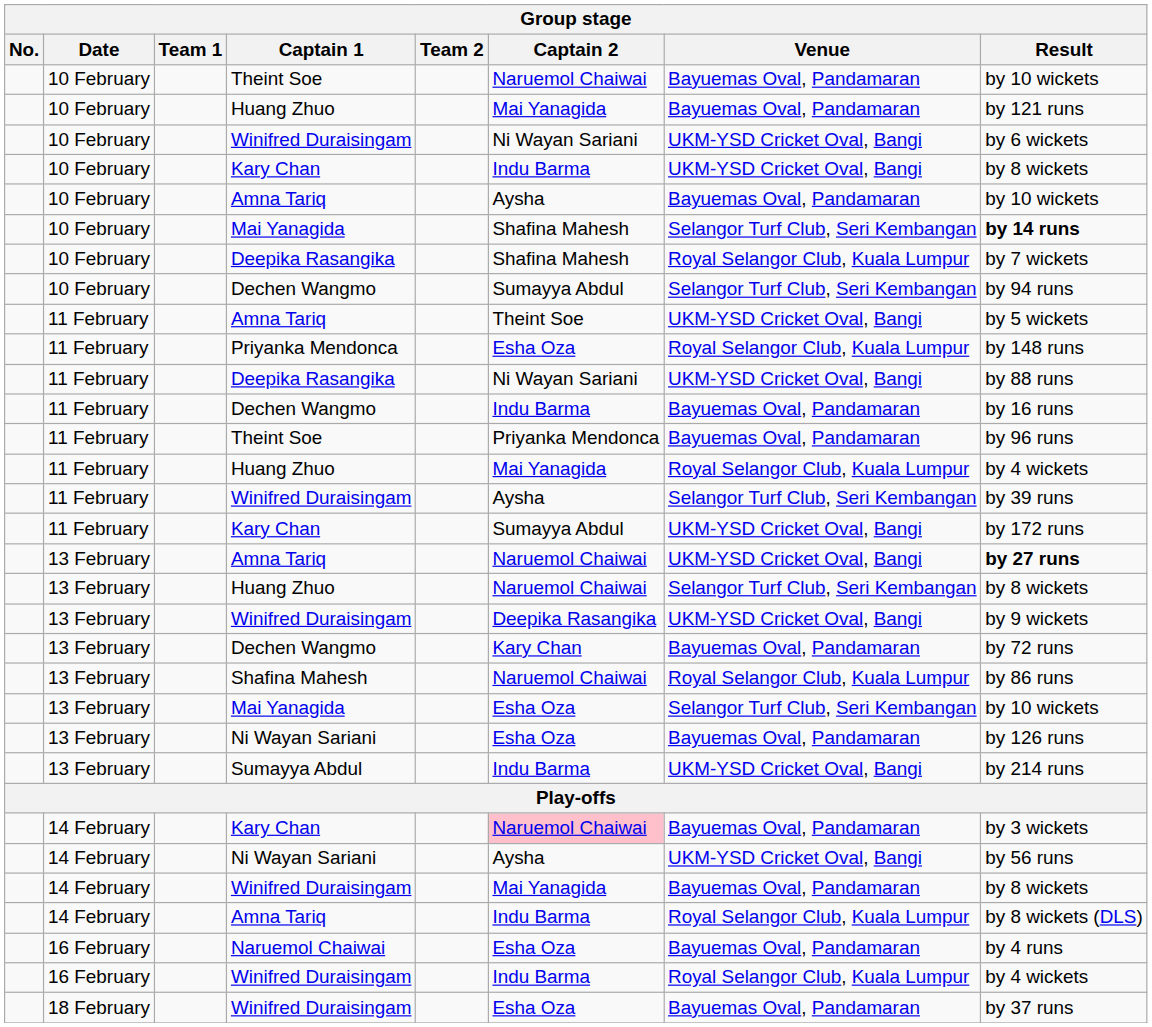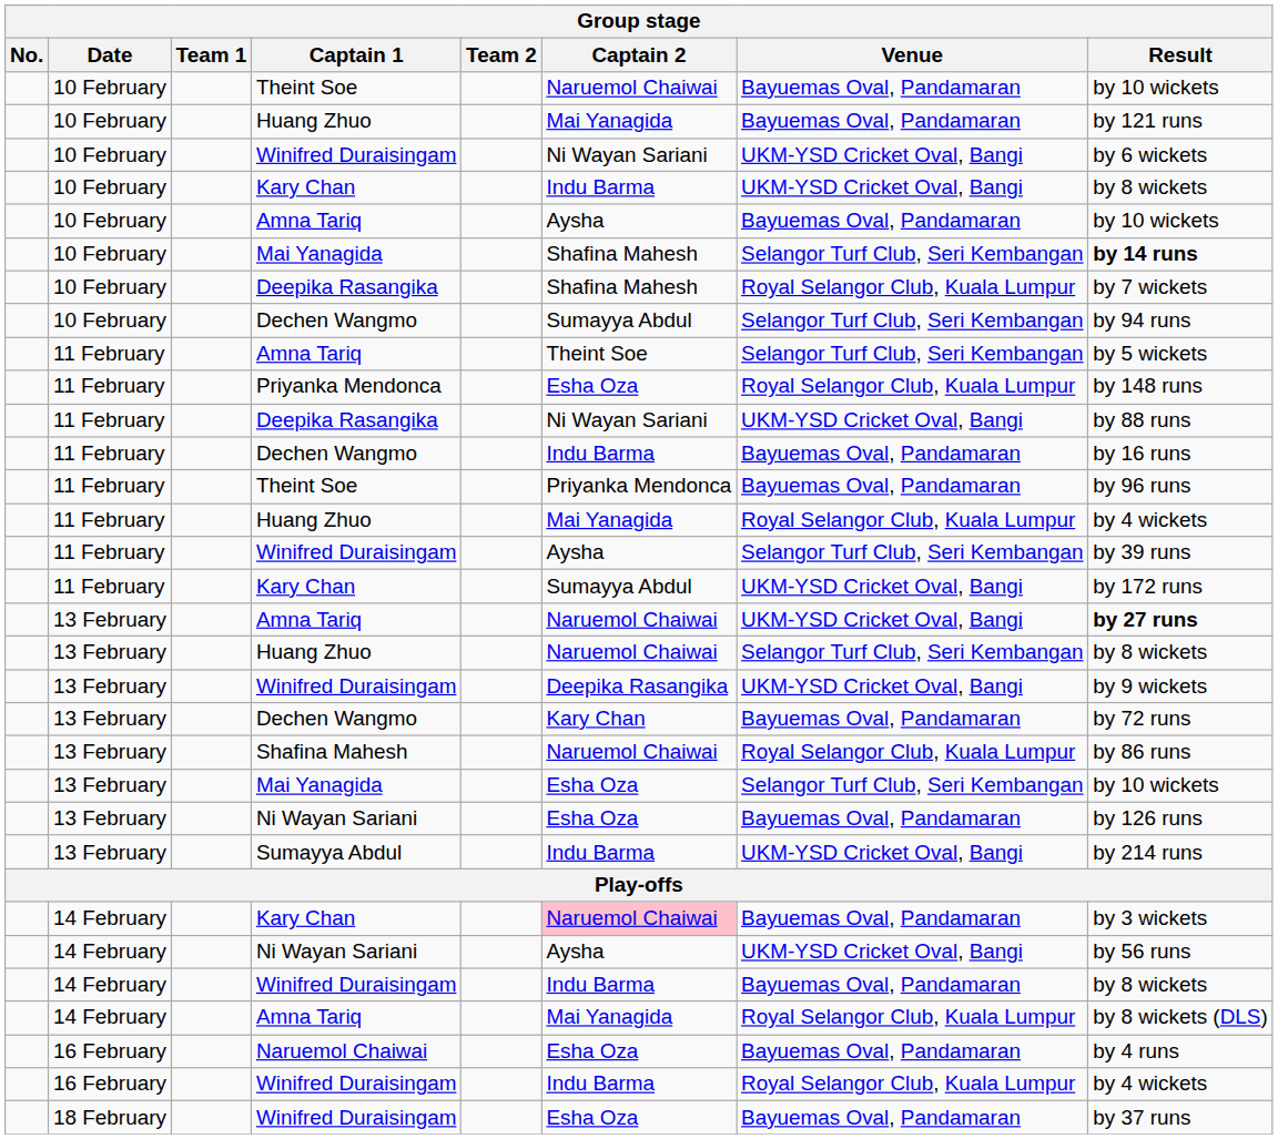 <table class="wikitable">
 <tr>
 <th colspan="8">Group stage</th>
 </tr>
 <tr>
 <th>No.</th>
 <th>Date</th>
 <th>Team 1</th>
 <th>Captain 1</th>
 <th>Team 2</th>
 <th>Captain 2</th>
 <th>Venue</th>
 <th>Result</th>
 </tr>
 <tr>
 <td></td>
 <td>10 February</td>
 <td></td>
 <td>Theint Soe</td>
 <td></td>
 <td><a href='#'>Naruemol Chaiwai</a></td>
 <td><a href='#'>Bayuemas Oval</a>, <a href='#'>Pandamaran</a></td>
 <td> by 10 wickets</td>
 </tr>
 <tr>
 <td></td>
 <td>10 February</td>
 <td></td>
 <td>Huang Zhuo</td>
 <td></td>
 <td><a href='#'>Mai Yanagida</a></td>
 <td><a href='#'>Bayuemas Oval</a>, <a href='#'>Pandamaran</a></td>
 <td> by 121 runs</td>
 </tr>
 <tr>
 <td></td>
 <td>10 February</td>
 <td></td>
 <td><a href='#'>Winifred Duraisingam</a></td>
 <td></td>
 <td>Ni Wayan Sariani</td>
 <td><a href='#'>UKM-YSD Cricket Oval</a>, <a href='#'>Bangi</a></td>
 <td> by 6 wickets</td>
 </tr>
 <tr>
 <td></td>
 <td>10 February</td>
 <td></td>
 <td><a href='#'>Kary Chan</a></td>
 <td></td>
 <td><a href='#'>Indu Barma</a></td>
 <td><a href='#'>UKM-YSD Cricket Oval</a>, <a href='#'>Bangi</a></td>
 <td> by 8 wickets</td>
 </tr>
 <tr>
 <td></td>
 <td>10 February</td>
 <td></td>
 <td><a href='#'>Amna Tariq</a></td>
 <td></td>
 <td>Aysha</td>
 <td><a href='#'>Bayuemas Oval</a>, <a href='#'>Pandamaran</a></td>
 <td> by 10 wickets</td>
 </tr>
 <tr>
 <td></td>
 <td>10 February</td>
 <td></td>
 <td><a href='#'>Mai Yanagida</a></td>
 <td></td>
 <td>Shafina Mahesh</td>
 <td><a href='#'>Selangor Turf Club</a>, <a href='#'>Seri Kembangan</a></td>
 <td><strong> by 14 runs</strong></td>
 </tr>
 <tr>
 <td></td>
 <td>10 February</td>
 <td></td>
 <td><a href='#'>Deepika Rasangika</a></td>
 <td></td>
 <td>Shafina Mahesh</td>
 <td><a href='#'>Royal Selangor Club</a>, <a href='#'>Kuala Lumpur</a></td>
 <td> by 7 wickets</td>
 </tr>
 <tr>
 <td></td>
 <td>10 February</td>
 <td></td>
 <td>Dechen Wangmo</td>
 <td></td>
 <td>Sumayya Abdul</td>
 <td><a href='#'>Selangor Turf Club</a>, <a href='#'>Seri Kembangan</a></td>
 <td> by 94 runs</td>
 </tr>
 <tr>
 <td></td>
 <td>11 February</td>
 <td></td>
 <td><a href='#'>Amna Tariq</a></td>
 <td></td>
 <td>Theint Soe</td>
-<td><a href='#'>UKM-YSD Cricket Oval</a>, <a href='#'>Bangi</a></td>
+<td><a href='#'>Selangor Turf Club</a>, <a href='#'>Seri Kembangan</a></td>
 <td> by 5 wickets</td>
 </tr>
 <tr>
 <td></td>
 <td>11 February</td>
 <td></td>
 <td>Priyanka Mendonca</td>
 <td></td>
 <td><a href='#'>Esha Oza</a></td>
 <td><a href='#'>Royal Selangor Club</a>, <a href='#'>Kuala Lumpur</a></td>
 <td> by 148 runs</td>
 </tr>
 <tr>
 <td></td>
 <td>11 February</td>
 <td></td>
 <td><a href='#'>Deepika Rasangika</a></td>
 <td></td>
 <td>Ni Wayan Sariani</td>
 <td><a href='#'>UKM-YSD Cricket Oval</a>, <a href='#'>Bangi</a></td>
 <td> by 88 runs</td>
 </tr>
 <tr>
 <td></td>
 <td>11 February</td>
 <td></td>
 <td>Dechen Wangmo</td>
 <td></td>
 <td><a href='#'>Indu Barma</a></td>
 <td><a href='#'>Bayuemas Oval</a>, <a href='#'>Pandamaran</a></td>
 <td> by 16 runs</td>
 </tr>
 <tr>
 <td></td>
 <td>11 February</td>
 <td></td>
 <td>Theint Soe</td>
 <td></td>
 <td>Priyanka Mendonca</td>
 <td><a href='#'>Bayuemas Oval</a>, <a href='#'>Pandamaran</a></td>
 <td> by 96 runs</td>
 </tr>
 <tr>
 <td></td>
 <td>11 February</td>
 <td></td>
 <td>Huang Zhuo</td>
 <td></td>
 <td><a href='#'>Mai Yanagida</a></td>
 <td><a href='#'>Royal Selangor Club</a>, <a href='#'>Kuala Lumpur</a></td>
 <td> by 4 wickets</td>
 </tr>
 <tr>
 <td></td>
 <td>11 February</td>
 <td></td>
 <td><a href='#'>Winifred Duraisingam</a></td>
 <td></td>
 <td>Aysha</td>
 <td><a href='#'>Selangor Turf Club</a>, <a href='#'>Seri Kembangan</a></td>
 <td> by 39 runs</td>
 </tr>
 <tr>
 <td></td>
 <td>11 February</td>
 <td></td>
 <td><a href='#'>Kary Chan</a></td>
 <td></td>
 <td>Sumayya Abdul</td>
 <td><a href='#'>UKM-YSD Cricket Oval</a>, <a href='#'>Bangi</a></td>
 <td> by 172 runs</td>
 </tr>
 <tr>
 <td></td>
 <td>13 February</td>
 <td></td>
 <td><a href='#'>Amna Tariq</a></td>
 <td></td>
 <td><a href='#'>Naruemol Chaiwai</a></td>
 <td><a href='#'>UKM-YSD Cricket Oval</a>, <a href='#'>Bangi</a></td>
 <td><strong> by 27 runs</strong></td>
 </tr>
 <tr>
 <td></td>
 <td>13 February</td>
 <td></td>
 <td>Huang Zhuo</td>
 <td></td>
 <td><a href='#'>Naruemol Chaiwai</a></td>
 <td><a href='#'>Selangor Turf Club</a>, <a href='#'>Seri Kembangan</a></td>
 <td> by 8 wickets</td>
 </tr>
 <tr>
 <td></td>
 <td>13 February</td>
 <td></td>
 <td><a href='#'>Winifred Duraisingam</a></td>
 <td></td>
 <td><a href='#'>Deepika Rasangika</a></td>
 <td><a href='#'>UKM-YSD Cricket Oval</a>, <a href='#'>Bangi</a></td>
 <td> by 9 wickets</td>
 </tr>
 <tr>
 <td></td>
 <td>13 February</td>
 <td></td>
 <td>Dechen Wangmo</td>
 <td></td>
 <td><a href='#'>Kary Chan</a></td>
 <td><a href='#'>Bayuemas Oval</a>, <a href='#'>Pandamaran</a></td>
 <td> by 72 runs</td>
 </tr>
 <tr>
 <td></td>
 <td>13 February</td>
 <td></td>
 <td>Shafina Mahesh</td>
 <td></td>
 <td><a href='#'>Naruemol Chaiwai</a></td>
 <td><a href='#'>Royal Selangor Club</a>, <a href='#'>Kuala Lumpur</a></td>
 <td> by 86 runs</td>
 </tr>
 <tr>
 <td></td>
 <td>13 February</td>
 <td></td>
 <td><a href='#'>Mai Yanagida</a></td>
 <td></td>
 <td><a href='#'>Esha Oza</a></td>
 <td><a href='#'>Selangor Turf Club</a>, <a href='#'>Seri Kembangan</a></td>
 <td> by 10 wickets</td>
 </tr>
 <tr>
 <td></td>
 <td>13 February</td>
 <td></td>
 <td>Ni Wayan Sariani</td>
 <td></td>
 <td><a href='#'>Esha Oza</a></td>
 <td><a href='#'>Bayuemas Oval</a>, <a href='#'>Pandamaran</a></td>
 <td> by 126 runs</td>
 </tr>
 <tr>
 <td></td>
 <td>13 February</td>
 <td></td>
 <td>Sumayya Abdul</td>
 <td></td>
 <td><a href='#'>Indu Barma</a></td>
 <td><a href='#'>UKM-YSD Cricket Oval</a>, <a href='#'>Bangi</a></td>
 <td> by 214 runs</td>
 </tr>
 <tr>
 <th colspan="8">Play-offs</th>
 </tr>
 <tr>
 <td></td>
 <td>14 February</td>
 <td></td>
 <td><a href='#'>Kary Chan</a></td>
 <td></td>
 <td style="background: pink;"><a href='#'>Naruemol Chaiwai</a></td>
 <td><a href='#'>Bayuemas Oval</a>, <a href='#'>Pandamaran</a></td>
 <td> by 3 wickets</td>
 </tr>
 <tr>
 <td></td>
 <td>14 February</td>
 <td></td>
 <td>Ni Wayan Sariani</td>
 <td></td>
 <td>Aysha</td>
 <td><a href='#'>UKM-YSD Cricket Oval</a>, <a href='#'>Bangi</a></td>
 <td> by 56 runs</td>
 </tr>
 <tr>
 <td></td>
 <td>14 February</td>
 <td></td>
 <td><a href='#'>Winifred Duraisingam</a></td>
 <td></td>
-<td><a href='#'>Mai Yanagida</a></td>
+<td><a href='#'>Indu Barma</a></td>
 <td><a href='#'>Bayuemas Oval</a>, <a href='#'>Pandamaran</a></td>
 <td> by 8 wickets</td>
 </tr>
 <tr>
 <td></td>
 <td>14 February</td>
 <td></td>
 <td><a href='#'>Amna Tariq</a></td>
 <td></td>
-<td><a href='#'>Indu Barma</a></td>
+<td><a href='#'>Mai Yanagida</a></td>
 <td><a href='#'>Royal Selangor Club</a>, <a href='#'>Kuala Lumpur</a></td>
 <td> by 8 wickets (<a href='#'>DLS</a>)</td>
 </tr>
 <tr>
 <td></td>
 <td>16 February</td>
 <td></td>
 <td><a href='#'>Naruemol Chaiwai</a></td>
 <td></td>
 <td><a href='#'>Esha Oza</a></td>
 <td><a href='#'>Bayuemas Oval</a>, <a href='#'>Pandamaran</a></td>
 <td> by 4 runs</td>
 </tr>
 <tr>
 <td></td>
 <td>16 February</td>
 <td></td>
 <td><a href='#'>Winifred Duraisingam</a></td>
 <td></td>
 <td><a href='#'>Indu Barma</a></td>
 <td><a href='#'>Royal Selangor Club</a>, <a href='#'>Kuala Lumpur</a></td>
 <td> by 4 wickets</td>
 </tr>
 <tr>
 <td></td>
 <td>18 February</td>
 <td></td>
 <td><a href='#'>Winifred Duraisingam</a></td>
 <td></td>
 <td><a href='#'>Esha Oza</a></td>
 <td><a href='#'>Bayuemas Oval</a>, <a href='#'>Pandamaran</a></td>
 <td> by 37 runs</td>
 </tr>
 </table>
